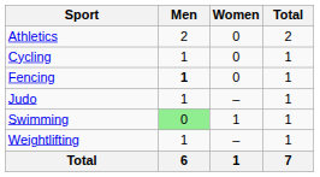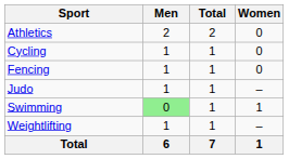 <table class="wikitable sortable" style="text-align:center;">
 <tr>
 <th width=180>Sport</th>
 <th width=55>Men</th>
+<th width=55>Total</th>
 <th width=55>Women</th>
-<th width=55>Total</th>
 </tr>
 <tr>
 <td align=left><a href='#'>Athletics</a></td>
 <td>2</td>
+<td>2</td>
 <td>0</td>
-<td>2</td>
 </tr>
 <tr>
 <td align=left><a href='#'>Cycling</a></td>
 <td>1</td>
+<td>1</td>
 <td>0</td>
-<td>1</td>
 </tr>
 <tr>
 <td align=left><a href='#'>Fencing</a></td>
-<td><strong>1</strong></td>
+<td>1</td>
+<td>1</td>
 <td>0</td>
-<td>1</td>
 </tr>
 <tr>
 <td align=left><a href='#'>Judo</a></td>
 <td>1</td>
+<td>1</td>
 <td>–</td>
-<td>1</td>
 </tr>
 <tr>
 <td align=left><a href='#'>Swimming</a></td>
 <td style="background: lightgreen;">0</td>
 <td>1</td>
 <td>1</td>
 </tr>
 <tr>
 <td align=left><a href='#'>Weightlifting</a></td>
 <td>1</td>
+<td>1</td>
 <td>–</td>
-<td>1</td>
 </tr>
 <tr>
 <th>Total</th>
 <th>6</th>
+<th>7</th>
 <th>1</th>
-<th>7</th>
 </tr>
 </table>
